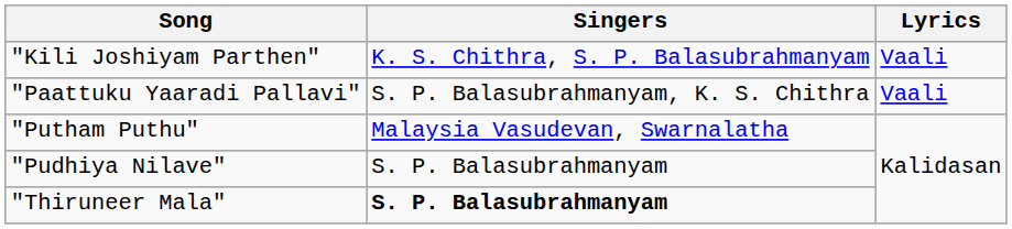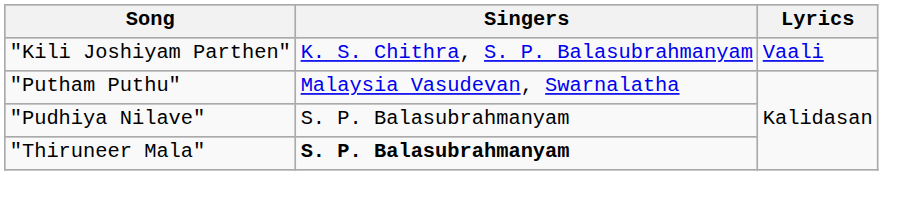 <table class="wikitable" style="font-size: 95%;">
 <tr>
 <th>Song</th>
 <th>Singers</th>
 <th>Lyrics</th>
 </tr>
 <tr>
 <td>"Kili Joshiyam Parthen"</td>
 <td><a href='#'>K. S. Chithra</a>, <a href='#'>S. P. Balasubrahmanyam</a></td>
-<td><a href='#'>Vaali</a></td>
-</tr>
-<tr>
-<td>"Paattuku Yaaradi Pallavi"</td>
-<td>S. P. Balasubrahmanyam, K. S. Chithra</td>
 <td><a href='#'>Vaali</a></td>
 </tr>
 <tr>
 <td>"Putham Puthu"</td>
 <td><a href='#'>Malaysia Vasudevan</a>, <a href='#'>Swarnalatha</a></td>
 <td rowspan=3>Kalidasan</td>
 </tr>
 <tr>
 <td>"Pudhiya Nilave"</td>
 <td>S. P. Balasubrahmanyam</td>
 </tr>
 <tr>
 <td>"Thiruneer Mala"</td>
 <td><strong>S. P. Balasubrahmanyam</strong></td>
 </tr>
 </table>
